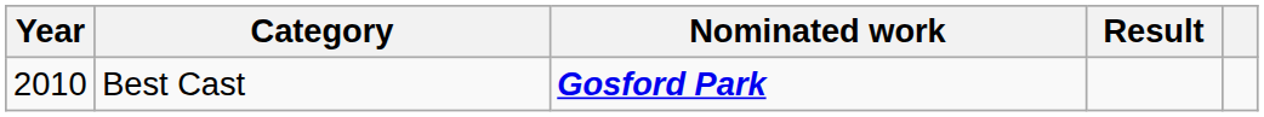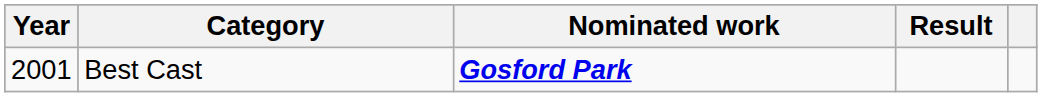 <table class=wikitable>
 <tr>
 <th scope="col" style="width:1em;">Year</th>
 <th scope="col" style="width:33em;">Category</th>
 <th scope="col" style="width:39em;">Nominated work</th>
 <th scope="col" style="width:5em;">Result</th>
 <th scope="col" style="width:2em;"></th>
 </tr>
 <tr>
-<td>2010</td>
+<td>2001</td>
 <td>Best Cast</td>
 <td><strong><em><a href='#'>Gosford Park</a></em></strong></td>
 <td></td>
 <td style="text-align:center;"></td>
 </tr>
 </table>
